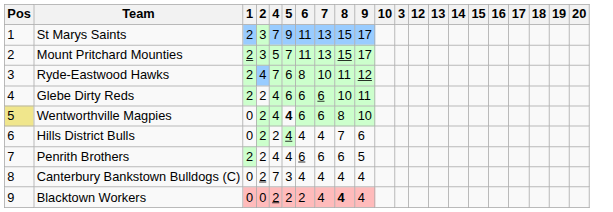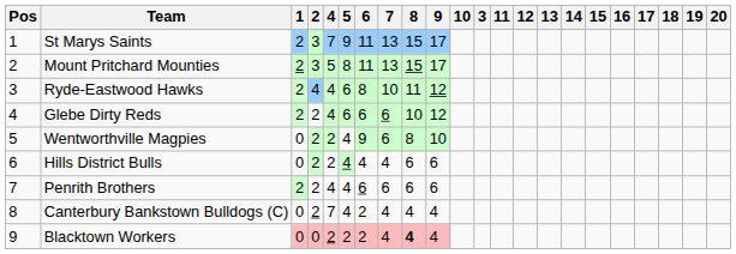 <table class="wikitable">
 <tr>
 <th>Pos</th>
 <th>Team</th>
 <th>1</th>
 <th>2</th>
 <th>4</th>
 <th>5</th>
 <th>6</th>
 <th>7</th>
 <th>8</th>
 <th>9</th>
 <th>10</th>
 <th>3</th>
+<th>11</th>
 <th>12</th>
 <th>13</th>
 <th>14</th>
 <th>15</th>
 <th>16</th>
 <th>17</th>
 <th>18</th>
 <th>19</th>
 <th>20</th>
 </tr>
 <tr>
 <td>1</td>
 <td> St Marys Saints</td>
 <td style="background:#99ccff;">2</td>
 <td style="background:#ccffcc;">3</td>
 <td style="background:#99ccff;">7</td>
 <td style="background:#99ccff;">9</td>
 <td style="background:#99ccff;">11</td>
 <td style="background:#99ccff;">13</td>
 <td style="background:#99ccff;">15</td>
 <td style="background:#99ccff;">17</td>
 <td></td>
 <td></td>
 <td></td>
 <td></td>
 <td></td>
 <td></td>
 <td></td>
 <td></td>
 <td></td>
 <td></td>
 <td></td>
+<td></td>
 </tr>
 <tr>
 <td>2</td>
 <td> Mount Pritchard Mounties</td>
 <td style="background:#ccffcc;"><u>2</u></td>
 <td style="background:#ccffcc;">3</td>
 <td style="background:#ccffcc;">5</td>
-<td style="background:#ccffcc;">7</td>
+<td style="background:#ccffcc;">8</td>
 <td style="background:#ccffcc;">11</td>
 <td style="background:#ccffcc;">13</td>
 <td style="background:#ccffcc;"><u>15</u></td>
 <td style="background:#ccffcc;">17</td>
+<td></td>
 <td></td>
 <td></td>
 <td></td>
 <td></td>
 <td></td>
 <td></td>
 <td></td>
 <td></td>
 <td></td>
 <td></td>
 <td></td>
 </tr>
 <tr>
 <td>3</td>
 <td> Ryde-Eastwood Hawks</td>
 <td style="background:#ccffcc;">2</td>
 <td style="background:#99ccff;">4</td>
-<td style="background:#ccffcc;">7</td>
+<td style="background:#ccffcc;">4</td>
 <td style="background:#ccffcc;">6</td>
 <td style="background:#ccffcc;">8</td>
 <td style="background:#ccffcc;">10</td>
 <td style="background:#ccffcc;">11</td>
 <td style="background:#ccffcc;"><u>12</u></td>
+<td></td>
 <td></td>
 <td></td>
 <td></td>
 <td></td>
 <td></td>
 <td></td>
 <td></td>
 <td></td>
 <td></td>
 <td></td>
 <td></td>
 </tr>
 <tr>
 <td>4</td>
 <td> Glebe Dirty Reds</td>
 <td style="background:#ccffcc;">2</td>
 <td>2</td>
 <td style="background:#ccffcc;">4</td>
 <td style="background:#ccffcc;">6</td>
 <td style="background:#ccffcc;">6</td>
 <td style="background:#ccffcc;"><u>6</u></td>
 <td style="background:#ccffcc;">10</td>
-<td style="background:#ccffcc;">11</td>
+<td style="background:#ccffcc;">12</td>
+<td></td>
 <td></td>
 <td></td>
 <td></td>
 <td></td>
 <td></td>
 <td></td>
 <td></td>
 <td></td>
 <td></td>
 <td></td>
 <td></td>
 </tr>
 <tr>
-<td style="background: khaki;">5</td>
+<td>5</td>
 <td> Wentworthville Magpies</td>
 <td>0</td>
 <td style="background:#ccffcc;">2</td>
-<td style="background:#ccffcc;">4</td>
-<td><strong>4</strong></td>
-<td style="background:#ccffcc;">6</td>
+<td style="background:#ccffcc;">2</td>
+<td>4</td>
+<td style="background:#ccffcc;">9</td>
 <td style="background:#ccffcc;">6</td>
 <td style="background:#ccffcc;">8</td>
 <td style="background:#ccffcc;">10</td>
+<td></td>
 <td></td>
 <td></td>
 <td></td>
 <td></td>
 <td></td>
 <td></td>
 <td></td>
 <td></td>
 <td></td>
 <td></td>
 <td></td>
 </tr>
 <tr>
 <td>6</td>
 <td> Hills District Bulls</td>
 <td>0</td>
 <td style="background:#ccffcc;">2</td>
 <td>2</td>
 <td style="background:#ccffcc;"><u>4</u></td>
 <td>4</td>
 <td>4</td>
-<td>7</td>
 <td>6</td>
+<td>6</td>
+<td></td>
 <td></td>
 <td></td>
 <td></td>
 <td></td>
 <td></td>
 <td></td>
 <td></td>
 <td></td>
 <td></td>
 <td></td>
 <td></td>
 </tr>
 <tr>
 <td>7</td>
 <td> Penrith Brothers</td>
 <td style="background:#ccffcc;">2</td>
 <td>2</td>
 <td>4</td>
 <td>4</td>
 <td><u>6</u></td>
 <td>6</td>
 <td>6</td>
-<td>5</td>
+<td>6</td>
+<td></td>
 <td></td>
 <td></td>
 <td></td>
 <td></td>
 <td></td>
 <td></td>
 <td></td>
 <td></td>
 <td></td>
 <td></td>
 <td></td>
 </tr>
 <tr>
 <td>8</td>
 <td> Canterbury Bankstown Bulldogs (C)</td>
 <td>0</td>
 <td><u>2</u></td>
 <td>7</td>
-<td>3</td>
+<td>4</td>
+<td>2</td>
 <td>4</td>
 <td>4</td>
 <td>4</td>
-<td>4</td>
+<td></td>
 <td></td>
 <td></td>
 <td></td>
 <td></td>
 <td></td>
 <td></td>
 <td></td>
 <td></td>
 <td></td>
 <td></td>
 <td></td>
 </tr>
 <tr>
 <td>9</td>
 <td> Blacktown Workers</td>
 <td style="background:#ffbbbb;">0</td>
 <td style="background:#ffbbbb;">0</td>
 <td style="background:#ffbbbb;"><u>2</u></td>
 <td style="background:#ffbbbb;">2</td>
 <td style="background:#ffbbbb;">2</td>
 <td style="background:#ffbbbb;">4</td>
 <td style="background:#ffbbbb;"><strong>4</strong></td>
 <td style="background:#ffbbbb;">4</td>
 <td></td>
 <td></td>
 <td></td>
 <td></td>
 <td></td>
 <td></td>
 <td></td>
 <td></td>
 <td></td>
 <td></td>
 <td></td>
+<td></td>
 </tr>
 </table>
